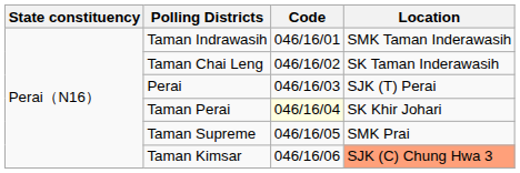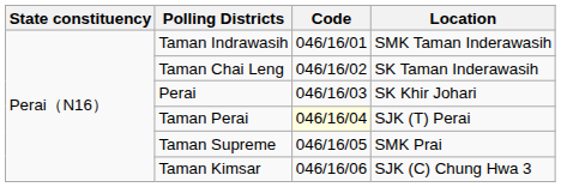 <table class="wikitable sortable mw-collapsible" style="white-space:nowrap;font-size:85%">
 <tr>
 <th>State constituency</th>
 <th>Polling Districts</th>
 <th>Code</th>
 <th>Location</th>
 </tr>
 <tr>
 <td rowspan="6">Perai（N16）</td>
 <td>Taman Indrawasih</td>
 <td>046/16/01</td>
 <td>SMK Taman Inderawasih</td>
 </tr>
 <tr>
 <td>Taman Chai Leng</td>
 <td>046/16/02</td>
 <td>SK Taman Inderawasih</td>
 </tr>
 <tr>
 <td>Perai</td>
 <td>046/16/03</td>
-<td>SJK (T) Perai</td>
+<td>SK Khir Johari</td>
 </tr>
 <tr>
 <td>Taman Perai</td>
 <td style="background: lightyellow;">046/16/04</td>
-<td>SK Khir Johari</td>
+<td>SJK (T) Perai</td>
 </tr>
 <tr>
 <td>Taman Supreme</td>
 <td>046/16/05</td>
 <td>SMK Prai</td>
 </tr>
 <tr>
 <td>Taman Kimsar</td>
 <td>046/16/06</td>
-<td style="background: lightsalmon;">SJK (C) Chung Hwa 3</td>
+<td>SJK (C) Chung Hwa 3</td>
 </tr>
 </table>
